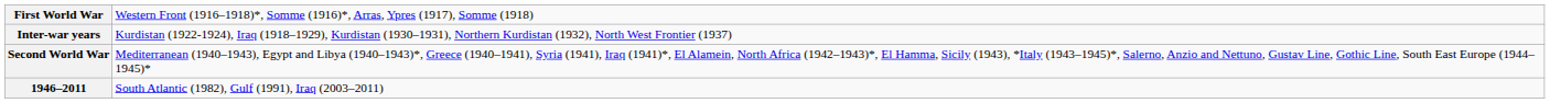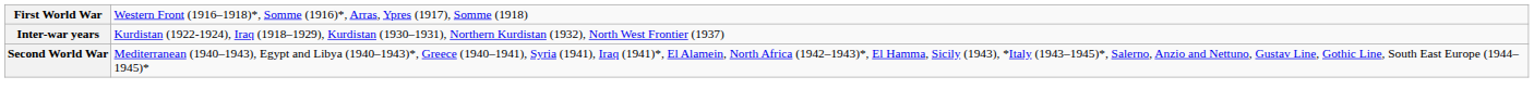 <table class="wikitable plainrowheaders">
 <tr>
 <th scope="row" style="white-space: nowrap;vertical-align: top;">First World War</th>
 <td><a href='#'>Western Front</a> (1916–1918)*, <a href='#'>Somme</a> (1916)*, <a href='#'>Arras</a>, <a href='#'>Ypres</a> (1917), <a href='#'>Somme</a> (1918)</td>
 </tr>
 <tr>
 <th scope="row" style="white-space: nowrap;vertical-align: top;">Inter-war years</th>
 <td><a href='#'>Kurdistan</a> (1922-1924), <a href='#'>Iraq</a> (1918–1929), <a href='#'>Kurdistan</a> (1930–1931), <a href='#'>Northern Kurdistan</a> (1932), <a href='#'>North West Frontier</a> (1937)</td>
 </tr>
 <tr>
 <th scope="row" style="white-space: nowrap;vertical-align: top;">Second World War</th>
 <td><a href='#'>Mediterranean</a> (1940–1943), Egypt and Libya (1940–1943)*, <a href='#'>Greece</a> (1940–1941), <a href='#'>Syria</a> (1941), <a href='#'>Iraq</a> (1941)*, <a href='#'>El Alamein</a>, <a href='#'>North Africa</a> (1942–1943)*, <a href='#'>El Hamma</a>, <a href='#'>Sicily</a> (1943), *<a href='#'>Italy</a> (1943–1945)*, <a href='#'>Salerno</a>, <a href='#'>Anzio and Nettuno</a>, <a href='#'>Gustav Line</a>, <a href='#'>Gothic Line</a>, South East Europe (1944–1945)*</td>
 </tr>
-<tr>
-<th scope="row" style="white-space: nowrap;vertical-align: top;">1946–2011</th>
-<td><a href='#'>South Atlantic</a> (1982), <a href='#'>Gulf</a> (1991), <a href='#'>Iraq</a> (2003–2011)</td>
-</tr>
 </table>
